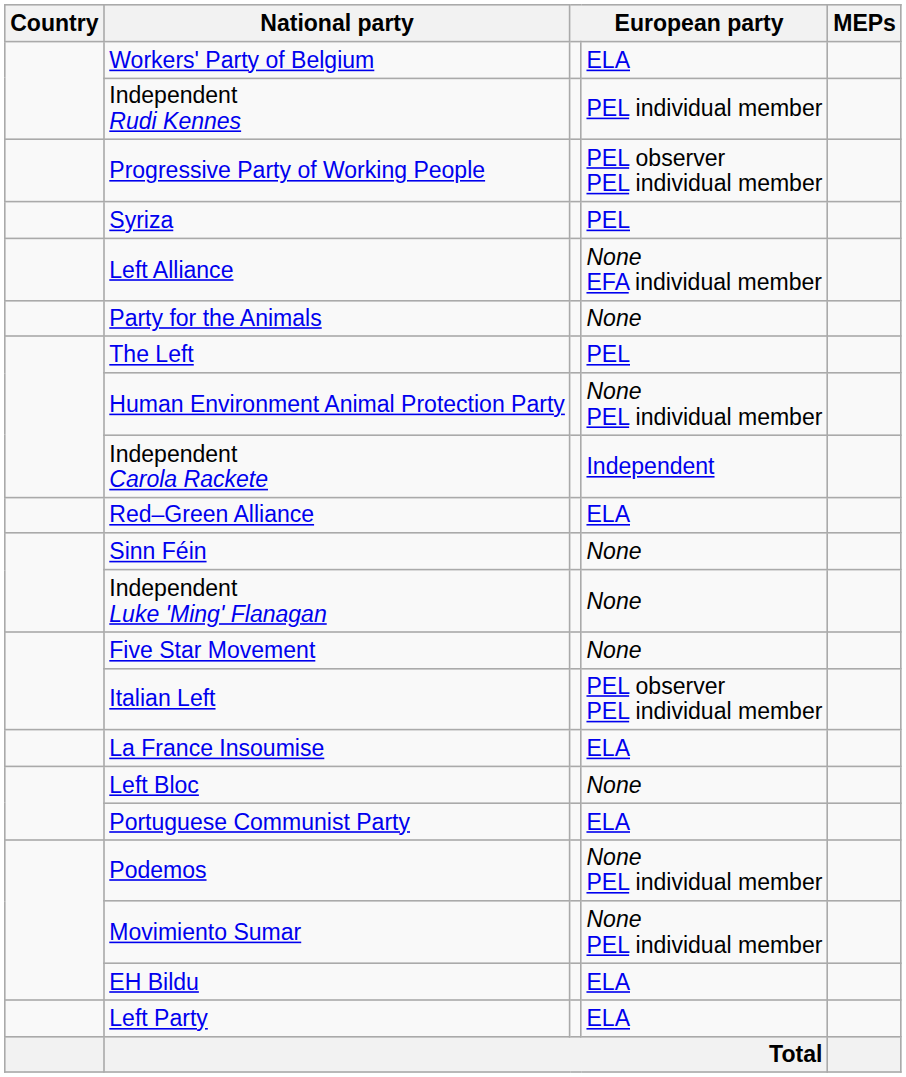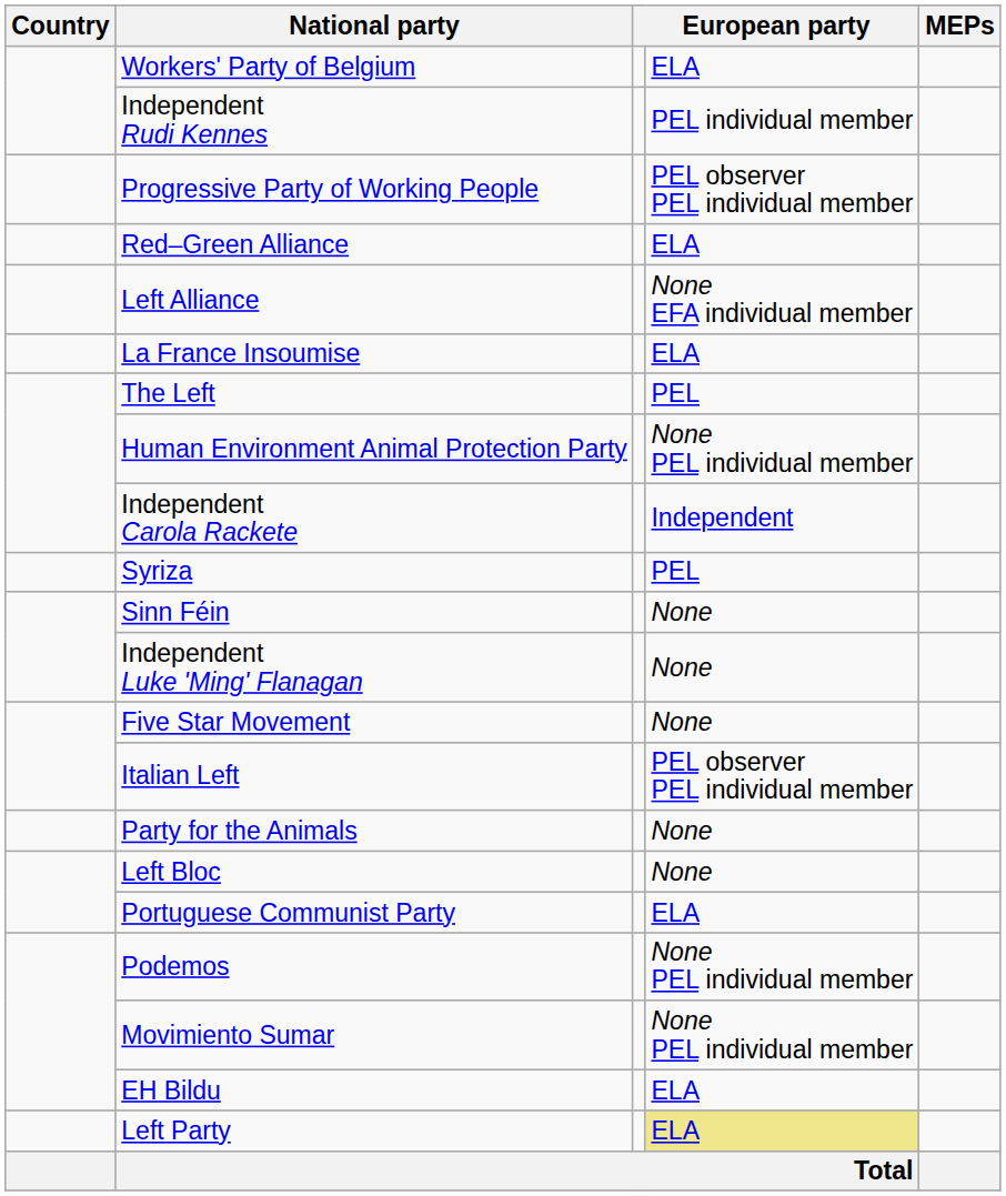 <table class="wikitable sortable" style="font-size:90%">
 <tr>
 <th>Country</th>
 <th>National party</th>
 <th colspan=2>European party</th>
 <th>MEPs</th>
 </tr>
 <tr>
 <td rowspan=2></td>
 <td><a href='#'>Workers' Party of Belgium</a></td>
 <td></td>
 <td><a href='#'>ELA</a></td>
 <td></td>
 </tr>
 <tr>
 <td>Independent<br><em><a href='#'>Rudi Kennes</a></em></td>
 <td></td>
 <td><a href='#'>PEL</a> individual member</td>
 <td></td>
 </tr>
 <tr>
 <td></td>
 <td><a href='#'>Progressive Party of Working People</a></td>
 <td></td>
 <td><a href='#'>PEL</a> observer<br><a href='#'>PEL</a> individual member</td>
 <td></td>
 </tr>
 <tr>
 <td></td>
-<td><a href='#'>Syriza</a></td>
+<td><a href='#'>Red–Green Alliance</a></td>
 <td></td>
-<td><a href='#'>PEL</a></td>
+<td><a href='#'>ELA</a></td>
 <td></td>
 </tr>
 <tr>
 <td></td>
 <td><a href='#'>Left Alliance</a></td>
 <td></td>
 <td><em>None</em><br><a href='#'>EFA</a> individual member</td>
 <td></td>
 </tr>
 <tr>
 <td></td>
-<td><a href='#'>Party for the Animals</a></td>
+<td><a href='#'>La France Insoumise</a></td>
 <td></td>
-<td><em>None</em></td>
+<td><a href='#'>ELA</a></td>
 <td></td>
 </tr>
 <tr>
 <td rowspan=3></td>
 <td><a href='#'>The Left</a></td>
 <td></td>
 <td><a href='#'>PEL</a></td>
 <td></td>
 </tr>
 <tr>
 <td><a href='#'>Human Environment Animal Protection Party</a></td>
 <td></td>
 <td><em>None</em><br><a href='#'>PEL</a> individual member</td>
 <td></td>
 </tr>
 <tr>
 <td>Independent<br><em><a href='#'>Carola Rackete</a></em></td>
 <td></td>
 <td><a href='#'>Independent</a></td>
 <td></td>
 </tr>
 <tr>
 <td></td>
-<td><a href='#'>Red–Green Alliance</a></td>
+<td><a href='#'>Syriza</a></td>
 <td></td>
-<td><a href='#'>ELA</a></td>
+<td><a href='#'>PEL</a></td>
 <td></td>
 </tr>
 <tr>
 <td rowspan=2></td>
 <td><a href='#'>Sinn Féin</a></td>
 <td></td>
 <td><em>None</em></td>
 <td></td>
 </tr>
 <tr>
 <td>Independent<br><em><a href='#'>Luke 'Ming' Flanagan</a></em></td>
 <td></td>
 <td><em>None</em></td>
 <td></td>
 </tr>
 <tr>
 <td rowspan=2></td>
 <td><a href='#'>Five Star Movement</a></td>
 <td></td>
 <td><em>None</em></td>
 <td></td>
 </tr>
 <tr>
 <td><a href='#'>Italian Left</a></td>
 <td></td>
 <td><a href='#'>PEL</a> observer<br><a href='#'>PEL</a> individual member</td>
 <td></td>
 </tr>
 <tr>
 <td></td>
-<td><a href='#'>La France Insoumise</a></td>
+<td><a href='#'>Party for the Animals</a></td>
 <td></td>
-<td><a href='#'>ELA</a></td>
+<td><em>None</em></td>
 <td></td>
 </tr>
 <tr>
 <td rowspan=2></td>
 <td><a href='#'>Left Bloc</a></td>
 <td></td>
 <td><em>None</em></td>
 <td></td>
 </tr>
 <tr>
 <td><a href='#'>Portuguese Communist Party</a></td>
 <td></td>
 <td><a href='#'>ELA</a></td>
 <td></td>
 </tr>
 <tr>
 <td rowspan=3></td>
 <td><a href='#'>Podemos</a></td>
 <td></td>
 <td><em>None</em><br><a href='#'>PEL</a> individual member</td>
 <td></td>
 </tr>
 <tr>
 <td><a href='#'>Movimiento Sumar</a></td>
 <td></td>
 <td><em>None</em><br><a href='#'>PEL</a> individual member</td>
 <td></td>
 </tr>
 <tr>
 <td><a href='#'>EH Bildu</a></td>
 <td></td>
 <td><a href='#'>ELA</a></td>
 <td></td>
 </tr>
 <tr>
 <td></td>
 <td><a href='#'>Left Party</a></td>
 <td></td>
-<td><a href='#'>ELA</a></td>
+<td style="background: khaki;"><a href='#'>ELA</a></td>
 <td></td>
 </tr>
 <tr>
 <th style="text-align:left"></th>
 <th colspan=3 style="text-align:right">Total</th>
 <th></th>
 </tr>
 </table>
